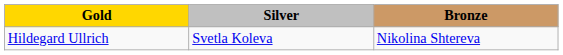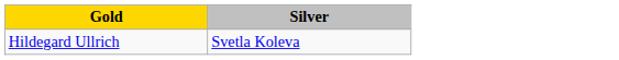 <table class="wikitable" style="text-align:left">
 <tr align="center">
 <td width=200 bgcolor=gold><strong>Gold</strong></td>
 <td width=200 bgcolor=silver><strong>Silver</strong></td>
-<td width=200 bgcolor=CC9966><strong>Bronze</strong></td>
 </tr>
 <tr>
 <td><a href='#'>Hildegard Ullrich</a><br><em></em></td>
 <td><a href='#'>Svetla Koleva</a><br><em></em></td>
-<td><a href='#'>Nikolina Shtereva</a><br><em></em></td>
 </tr>
 </table>
